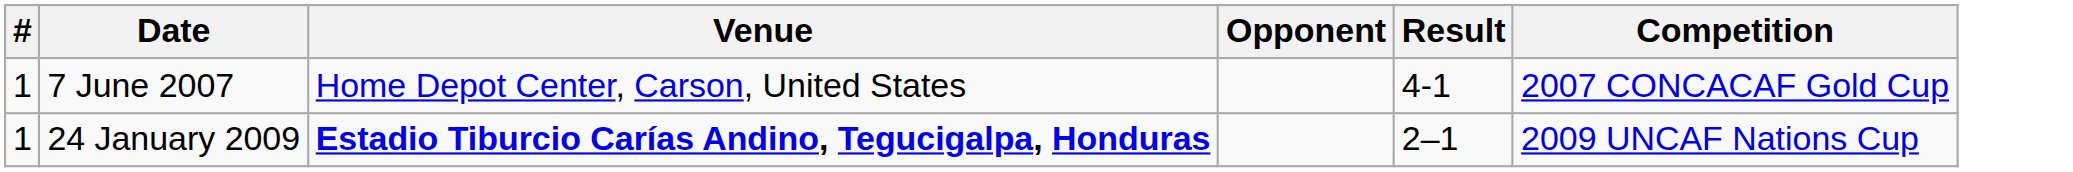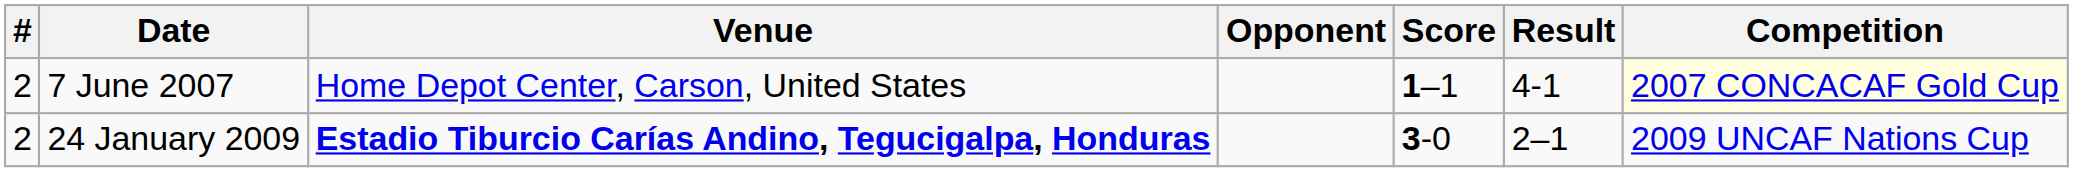 <table class="wikitable">
 <tr>
 <th>#</th>
 <th>Date</th>
 <th>Venue</th>
 <th>Opponent</th>
+<th>Score</th>
 <th>Result</th>
 <th>Competition</th>
 </tr>
 <tr>
-<td>1</td>
+<td>2</td>
 <td>7 June 2007</td>
 <td><a href='#'>Home Depot Center</a>, <a href='#'>Carson</a>, United States</td>
 <td></td>
+<td><strong>1</strong>–1</td>
 <td>4-1</td>
-<td><a href='#'>2007 CONCACAF Gold Cup</a></td>
+<td style="background: lightyellow;"><a href='#'>2007 CONCACAF Gold Cup</a></td>
 </tr>
 <tr>
-<td>1</td>
+<td>2</td>
 <td>24 January 2009</td>
 <td><strong><a href='#'>Estadio Tiburcio Carías Andino</a>, <a href='#'>Tegucigalpa</a>, <a href='#'>Honduras</a></strong></td>
 <td></td>
+<td><strong>3</strong>-0</td>
 <td>2–1</td>
 <td><a href='#'>2009 UNCAF Nations Cup</a></td>
 </tr>
 </table>
